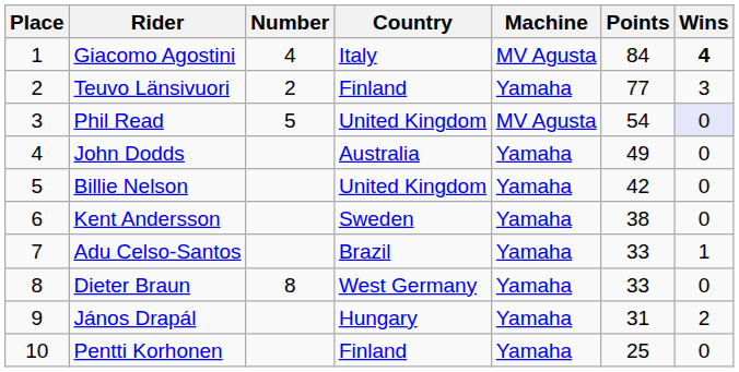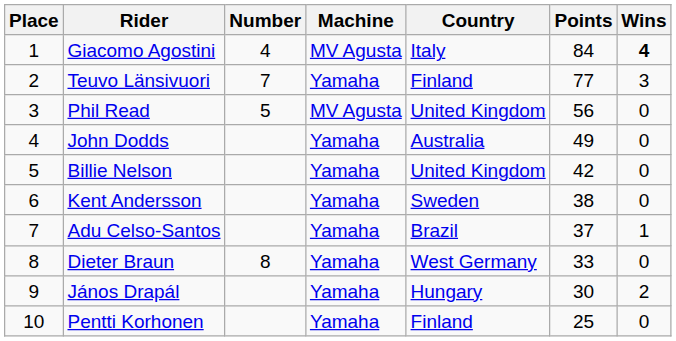 <table class="wikitable" style="font-size: 95%;">
 <tr>
 <th>Place</th>
 <th>Rider</th>
 <th>Number</th>
+<th>Machine</th>
 <th>Country</th>
-<th>Machine</th>
 <th>Points</th>
 <th>Wins</th>
 </tr>
 <tr>
 <td align="center">1</td>
 <td> <a href='#'>Giacomo Agostini</a></td>
 <td align="center">4</td>
+<td><a href='#'>MV Agusta</a></td>
 <td><a href='#'>Italy</a></td>
-<td><a href='#'>MV Agusta</a></td>
 <td align="center">84</td>
 <td align="center"><strong>4</strong></td>
 </tr>
 <tr>
 <td align="center">2</td>
 <td> <a href='#'>Teuvo Länsivuori</a></td>
-<td align="center">2</td>
+<td align="center">7</td>
+<td><a href='#'>Yamaha</a></td>
 <td><a href='#'>Finland</a></td>
-<td><a href='#'>Yamaha</a></td>
 <td align="center">77</td>
 <td align="center">3</td>
 </tr>
 <tr>
 <td align="center">3</td>
 <td> <a href='#'>Phil Read</a></td>
 <td align="center">5</td>
+<td><a href='#'>MV Agusta</a></td>
 <td><a href='#'>United Kingdom</a></td>
-<td><a href='#'>MV Agusta</a></td>
-<td align="center">54</td>
-<td align="center" style="background: lavender;">0</td>
+<td align="center">56</td>
+<td align="center">0</td>
 </tr>
 <tr>
 <td align="center">4</td>
 <td> <a href='#'>John Dodds</a></td>
 <td></td>
+<td><a href='#'>Yamaha</a></td>
 <td><a href='#'>Australia</a></td>
-<td><a href='#'>Yamaha</a></td>
 <td align="center">49</td>
 <td align="center">0</td>
 </tr>
 <tr>
 <td align="center">5</td>
 <td> <a href='#'>Billie Nelson</a></td>
 <td></td>
+<td><a href='#'>Yamaha</a></td>
 <td><a href='#'>United Kingdom</a></td>
-<td><a href='#'>Yamaha</a></td>
 <td align="center">42</td>
 <td align="center">0</td>
 </tr>
 <tr>
 <td align="center">6</td>
 <td> <a href='#'>Kent Andersson</a></td>
 <td></td>
+<td><a href='#'>Yamaha</a></td>
 <td><a href='#'>Sweden</a></td>
-<td><a href='#'>Yamaha</a></td>
 <td align="center">38</td>
 <td align="center">0</td>
 </tr>
 <tr>
 <td align="center">7</td>
 <td> <a href='#'>Adu Celso-Santos</a></td>
 <td></td>
+<td><a href='#'>Yamaha</a></td>
 <td><a href='#'>Brazil</a></td>
-<td><a href='#'>Yamaha</a></td>
-<td align="center">33</td>
+<td align="center">37</td>
 <td align="center">1</td>
 </tr>
 <tr>
 <td align="center">8</td>
 <td> <a href='#'>Dieter Braun</a></td>
 <td align="center">8</td>
+<td><a href='#'>Yamaha</a></td>
 <td><a href='#'>West Germany</a></td>
-<td><a href='#'>Yamaha</a></td>
 <td align="center">33</td>
 <td align="center">0</td>
 </tr>
 <tr>
 <td align="center">9</td>
 <td> <a href='#'>János Drapál</a></td>
 <td></td>
+<td><a href='#'>Yamaha</a></td>
 <td><a href='#'>Hungary</a></td>
-<td><a href='#'>Yamaha</a></td>
-<td align="center">31</td>
+<td align="center">30</td>
 <td align="center">2</td>
 </tr>
 <tr>
 <td align="center">10</td>
 <td> <a href='#'>Pentti Korhonen</a></td>
 <td></td>
+<td><a href='#'>Yamaha</a></td>
 <td><a href='#'>Finland</a></td>
-<td><a href='#'>Yamaha</a></td>
 <td align="center">25</td>
 <td align="center">0</td>
 </tr>
 </table>
